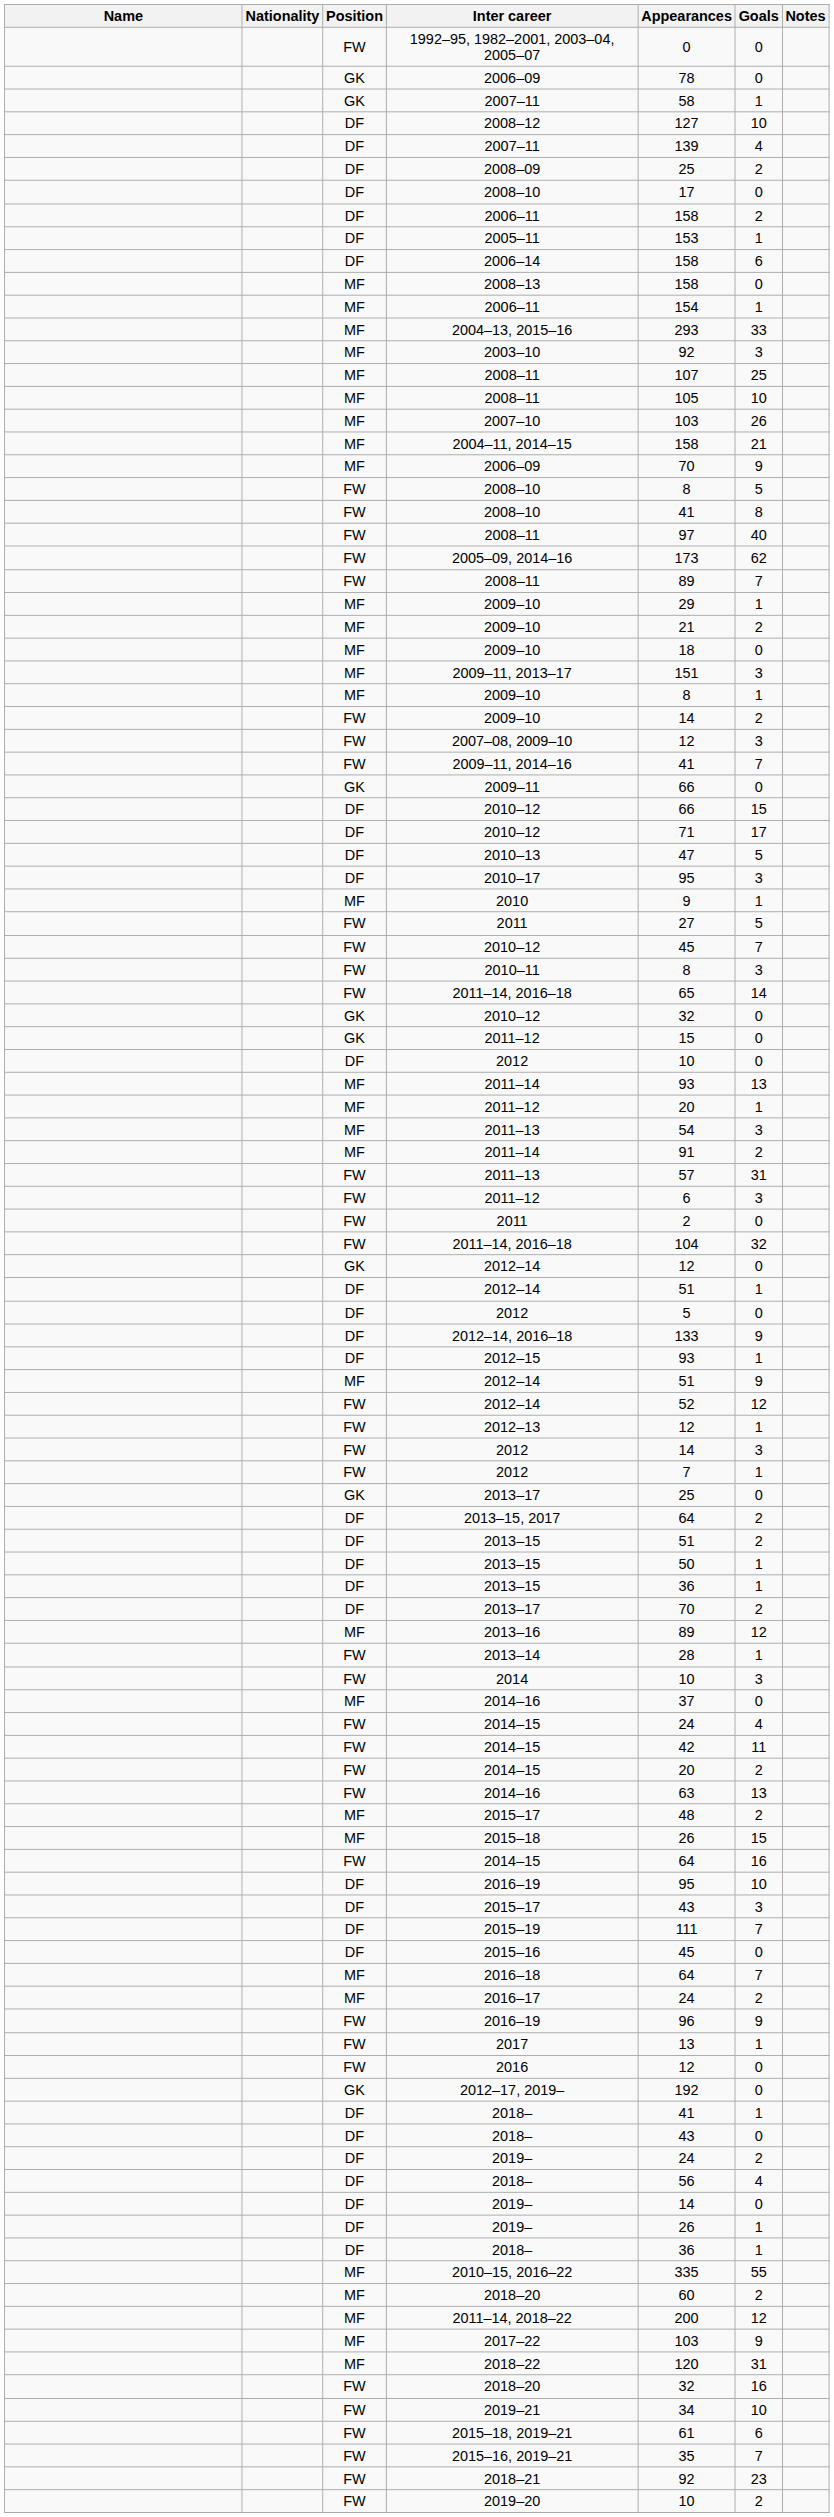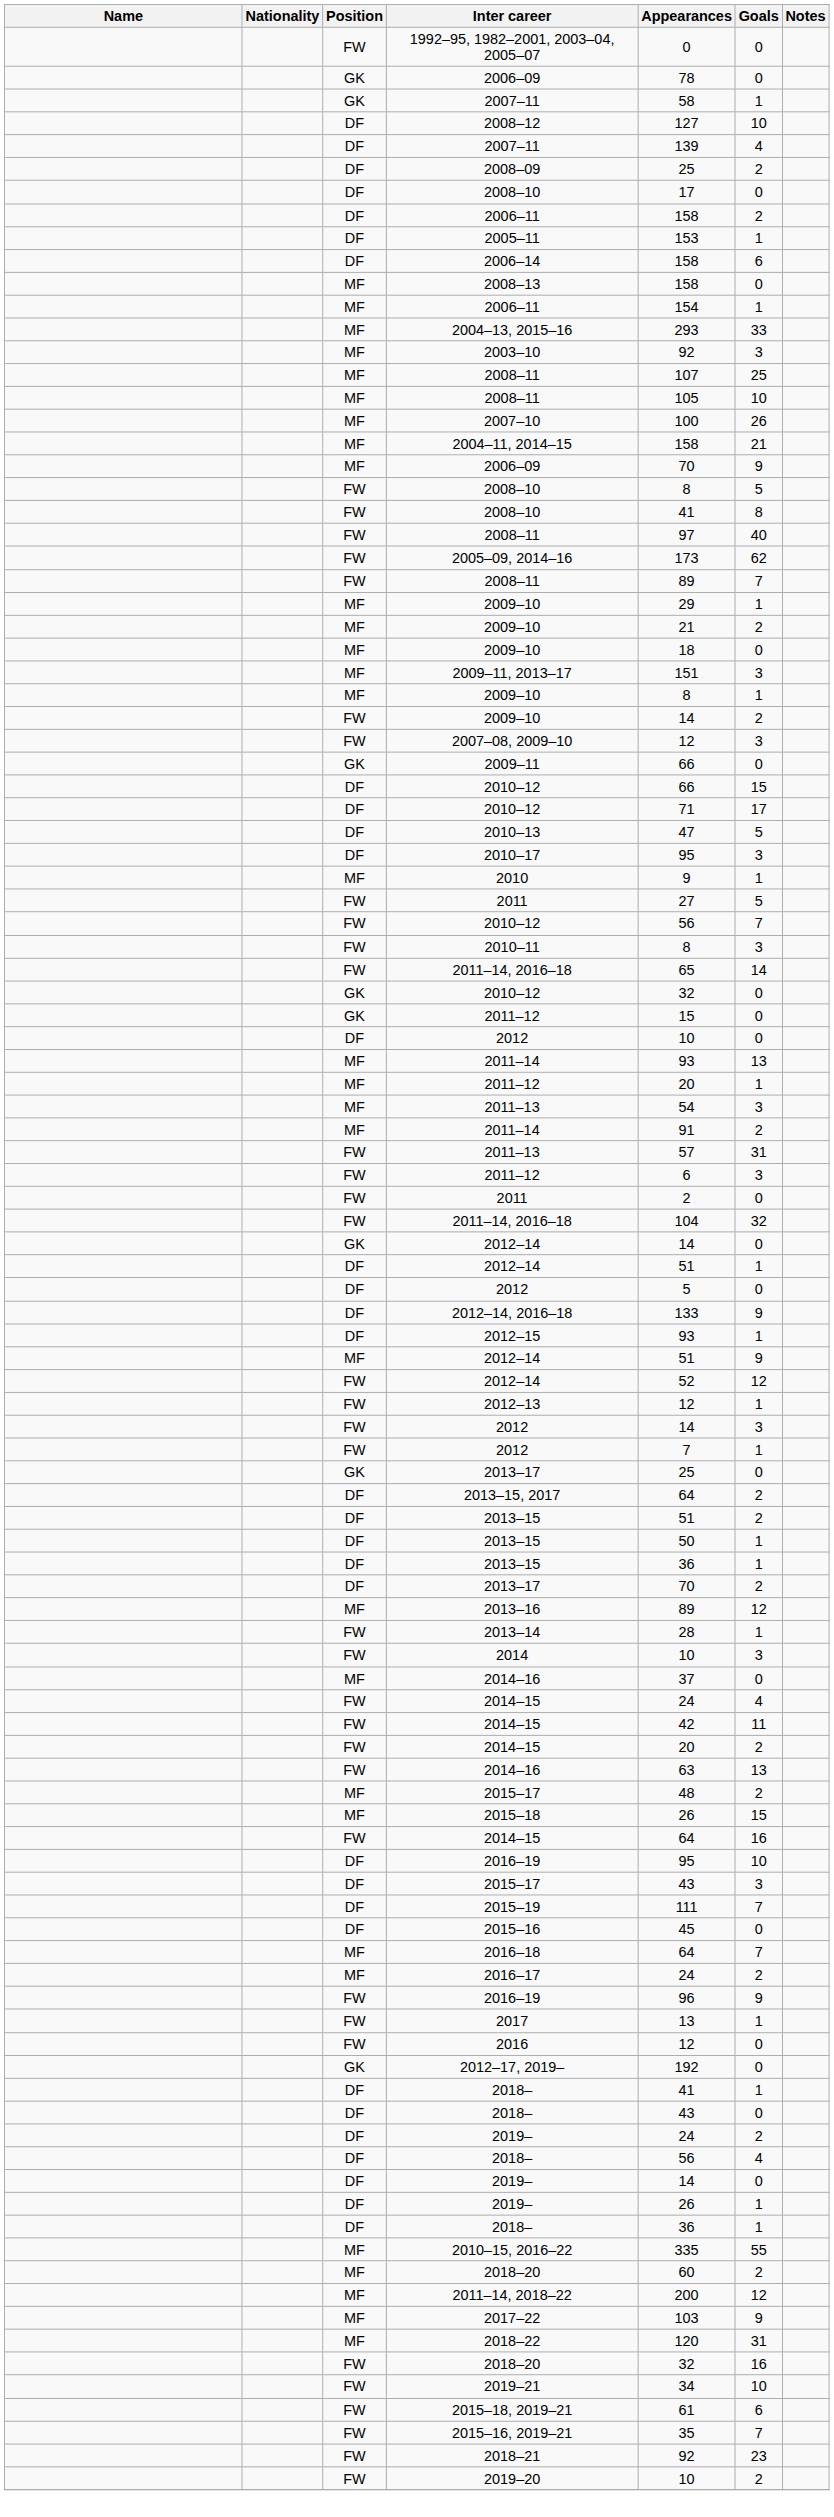 <table class="wikitable sortable" style="font-size: 95%; text-align: center;">
 <tr>
 <th style="width:16em">Name</th>
 <th>Nationality</th>
 <th>Position</th>
 <th>Inter career</th>
 <th>Appearances</th>
 <th>Goals</th>
 <th>Notes</th>
 </tr>
 <tr>
 <td align="left"></td>
 <td align="left"></td>
 <td>FW</td>
 <td>1992–95, 1982–2001, 2003–04, 2005–07</td>
 <td>0</td>
 <td>0</td>
 <td></td>
 </tr>
 <tr>
 <td align="left"></td>
 <td align="left"></td>
 <td>GK</td>
 <td>2006–09</td>
 <td>78</td>
 <td>0</td>
 <td></td>
 </tr>
 <tr>
 <td align="left"></td>
 <td align="left"></td>
 <td>GK</td>
 <td>2007–11</td>
 <td>58</td>
 <td>1</td>
 <td></td>
 </tr>
 <tr>
 <td align="left"></td>
 <td align="left"></td>
 <td>DF</td>
 <td>2008–12</td>
 <td>127</td>
 <td>10</td>
 <td></td>
 </tr>
 <tr>
 <td align="left"></td>
 <td align="left"></td>
 <td>DF</td>
 <td>2007–11</td>
 <td>139</td>
 <td>4</td>
 <td></td>
 </tr>
 <tr>
 <td align="left"></td>
 <td align="left"></td>
 <td>DF</td>
 <td>2008–09</td>
 <td>25</td>
 <td>2</td>
 <td></td>
 </tr>
 <tr>
 <td align="left"></td>
 <td align="left"></td>
 <td>DF</td>
 <td>2008–10</td>
 <td>17</td>
 <td>0</td>
 <td></td>
 </tr>
 <tr>
 <td align="left"></td>
 <td align="left"></td>
 <td>DF</td>
 <td>2006–11</td>
 <td>158</td>
 <td>2</td>
 <td></td>
 </tr>
 <tr>
 <td align="left"></td>
 <td align="left"></td>
 <td>DF</td>
 <td>2005–11</td>
 <td>153</td>
 <td>1</td>
 <td></td>
 </tr>
 <tr>
 <td align="left"></td>
 <td align="left"></td>
 <td>DF</td>
 <td>2006–14</td>
 <td>158</td>
 <td>6</td>
 <td></td>
 </tr>
 <tr>
 <td align="left"></td>
 <td align="left"></td>
 <td>MF</td>
 <td>2008–13</td>
 <td>158</td>
 <td>0</td>
 <td></td>
 </tr>
 <tr>
 <td align="left"></td>
 <td align="left"></td>
 <td>MF</td>
 <td>2006–11</td>
 <td>154</td>
 <td>1</td>
 <td></td>
 </tr>
 <tr>
 <td align="left"></td>
 <td align="left"></td>
 <td>MF</td>
 <td>2004–13, 2015–16</td>
 <td>293</td>
 <td>33</td>
 <td></td>
 </tr>
 <tr>
 <td align="left"></td>
 <td align="left"></td>
 <td>MF</td>
 <td>2003–10</td>
 <td>92</td>
 <td>3</td>
 <td></td>
 </tr>
 <tr>
 <td align="left"></td>
 <td align="left"></td>
 <td>MF</td>
 <td>2008–11</td>
 <td>107</td>
 <td>25</td>
 <td></td>
 </tr>
 <tr>
 <td align="left"></td>
 <td align="left"></td>
 <td>MF</td>
 <td>2008–11</td>
 <td>105</td>
 <td>10</td>
 <td></td>
 </tr>
 <tr>
 <td align="left"></td>
 <td align="left"></td>
 <td>MF</td>
 <td>2007–10</td>
-<td>103</td>
+<td>100</td>
 <td>26</td>
 <td></td>
 </tr>
 <tr>
 <td align="left"></td>
 <td align="left"></td>
 <td>MF</td>
 <td>2004–11, 2014–15</td>
 <td>158</td>
 <td>21</td>
 <td></td>
 </tr>
 <tr>
 <td align="left"></td>
 <td align="left"></td>
 <td>MF</td>
 <td>2006–09</td>
 <td>70</td>
 <td>9</td>
 <td></td>
 </tr>
 <tr>
 <td align="left"></td>
 <td align="left"></td>
 <td>FW</td>
 <td>2008–10</td>
 <td>8</td>
 <td>5</td>
 <td></td>
 </tr>
 <tr>
 <td align="left"></td>
 <td align="left"></td>
 <td>FW</td>
 <td>2008–10</td>
 <td>41</td>
 <td>8</td>
 <td></td>
 </tr>
 <tr>
 <td align="left"></td>
 <td align="left"></td>
 <td>FW</td>
 <td>2008–11</td>
 <td>97</td>
 <td>40</td>
 <td></td>
 </tr>
 <tr>
 <td align="left"></td>
 <td align="left"></td>
 <td>FW</td>
 <td>2005–09, 2014–16</td>
 <td>173</td>
 <td>62</td>
 <td></td>
 </tr>
 <tr>
 <td align="left"></td>
 <td align="left"></td>
 <td>FW</td>
 <td>2008–11</td>
 <td>89</td>
 <td>7</td>
 <td></td>
 </tr>
 <tr>
 <td align="left"></td>
 <td align="left"></td>
 <td>MF</td>
 <td>2009–10</td>
 <td>29</td>
 <td>1</td>
 <td></td>
 </tr>
 <tr>
 <td align="left"></td>
 <td align="left"></td>
 <td>MF</td>
 <td>2009–10</td>
 <td>21</td>
 <td>2</td>
 <td></td>
 </tr>
 <tr>
 <td align="left"></td>
 <td align="left"></td>
 <td>MF</td>
 <td>2009–10</td>
 <td>18</td>
 <td>0</td>
 <td></td>
 </tr>
 <tr>
 <td align="left"></td>
 <td align="left"></td>
 <td>MF</td>
 <td>2009–11, 2013–17</td>
 <td>151</td>
 <td>3</td>
 <td></td>
 </tr>
 <tr>
 <td align="left"></td>
 <td align="left"></td>
 <td>MF</td>
 <td>2009–10</td>
 <td>8</td>
 <td>1</td>
 <td></td>
 </tr>
 <tr>
 <td align="left"></td>
 <td align="left"></td>
 <td>FW</td>
 <td>2009–10</td>
 <td>14</td>
 <td>2</td>
 <td></td>
 </tr>
 <tr>
 <td align="left"></td>
 <td align="left"></td>
 <td>FW</td>
 <td>2007–08, 2009–10</td>
 <td>12</td>
 <td>3</td>
 <td></td>
 </tr>
 <tr>
 <td align="left"></td>
 <td align="left"></td>
-<td>FW</td>
-<td>2009–11, 2014–16</td>
-<td>41</td>
-<td>7</td>
-<td></td>
-</tr>
-<tr>
-<td align="left"></td>
-<td align="left"></td>
 <td>GK</td>
 <td>2009–11</td>
 <td>66</td>
 <td>0</td>
 <td></td>
 </tr>
 <tr>
 <td align="left"></td>
 <td align="left"></td>
 <td>DF</td>
 <td>2010–12</td>
 <td>66</td>
 <td>15</td>
 <td></td>
 </tr>
 <tr>
 <td align="left"></td>
 <td align="left"></td>
 <td>DF</td>
 <td>2010–12</td>
 <td>71</td>
 <td>17</td>
 <td></td>
 </tr>
 <tr>
 <td align="left"></td>
 <td align="left"></td>
 <td>DF</td>
 <td>2010–13</td>
 <td>47</td>
 <td>5</td>
 <td></td>
 </tr>
 <tr>
 <td align="left"></td>
 <td align="left"></td>
 <td>DF</td>
 <td>2010–17</td>
 <td>95</td>
 <td>3</td>
 <td></td>
 </tr>
 <tr>
 <td align="left"></td>
 <td align="left"></td>
 <td>MF</td>
 <td>2010</td>
 <td>9</td>
 <td>1</td>
 <td></td>
 </tr>
 <tr>
 <td align="left"></td>
 <td align="left"></td>
 <td>FW</td>
 <td>2011</td>
 <td>27</td>
 <td>5</td>
 <td></td>
 </tr>
 <tr>
 <td align="left"></td>
 <td align="left"></td>
 <td>FW</td>
 <td>2010–12</td>
-<td>45</td>
+<td>56</td>
 <td>7</td>
 <td></td>
 </tr>
 <tr>
 <td align="left"></td>
 <td align="left"></td>
 <td>FW</td>
 <td>2010–11</td>
 <td>8</td>
 <td>3</td>
 <td></td>
 </tr>
 <tr>
 <td align="left"></td>
 <td align="left"></td>
 <td>FW</td>
 <td>2011–14, 2016–18</td>
 <td>65</td>
 <td>14</td>
 <td></td>
 </tr>
 <tr>
 <td align="left"></td>
 <td align="left"></td>
 <td>GK</td>
 <td>2010–12</td>
 <td>32</td>
 <td>0</td>
 <td></td>
 </tr>
 <tr>
 <td align="left"></td>
 <td align="left"></td>
 <td>GK</td>
 <td>2011–12</td>
 <td>15</td>
 <td>0</td>
 <td></td>
 </tr>
 <tr>
 <td align="left"></td>
 <td align="left"></td>
 <td>DF</td>
 <td>2012</td>
 <td>10</td>
 <td>0</td>
 <td></td>
 </tr>
 <tr>
 <td align="left"></td>
 <td align="left"></td>
 <td>MF</td>
 <td>2011–14</td>
 <td>93</td>
 <td>13</td>
 <td></td>
 </tr>
 <tr>
 <td align="left"></td>
 <td align="left"></td>
 <td>MF</td>
 <td>2011–12</td>
 <td>20</td>
 <td>1</td>
 <td></td>
 </tr>
 <tr>
 <td align="left"></td>
 <td align="left"></td>
 <td>MF</td>
 <td>2011–13</td>
 <td>54</td>
 <td>3</td>
 <td></td>
 </tr>
 <tr>
 <td align="left"></td>
 <td align="left"></td>
 <td>MF</td>
 <td>2011–14</td>
 <td>91</td>
 <td>2</td>
 <td></td>
 </tr>
 <tr>
 <td align="left"></td>
 <td align="left"></td>
 <td>FW</td>
 <td>2011–13</td>
 <td>57</td>
 <td>31</td>
 <td></td>
 </tr>
 <tr>
 <td align="left"></td>
 <td align="left"></td>
 <td>FW</td>
 <td>2011–12</td>
 <td>6</td>
 <td>3</td>
 <td></td>
 </tr>
 <tr>
 <td align="left"></td>
 <td align="left"></td>
 <td>FW</td>
 <td>2011</td>
 <td>2</td>
 <td>0</td>
 <td></td>
 </tr>
 <tr>
 <td align="left"></td>
 <td align="left"></td>
 <td>FW</td>
 <td>2011–14, 2016–18</td>
 <td>104</td>
 <td>32</td>
 <td></td>
 </tr>
 <tr>
 <td align="left"></td>
 <td align="left"></td>
 <td>GK</td>
 <td>2012–14</td>
-<td>12</td>
+<td>14</td>
 <td>0</td>
 <td></td>
 </tr>
 <tr>
 <td align="left"></td>
 <td align="left"></td>
 <td>DF</td>
 <td>2012–14</td>
 <td>51</td>
 <td>1</td>
 <td></td>
 </tr>
 <tr>
 <td align="left"></td>
 <td align="left"></td>
 <td>DF</td>
 <td>2012</td>
 <td>5</td>
 <td>0</td>
 <td></td>
 </tr>
 <tr>
 <td align="left"></td>
 <td align="left"></td>
 <td>DF</td>
 <td>2012–14, 2016–18</td>
 <td>133</td>
 <td>9</td>
 <td></td>
 </tr>
 <tr>
 <td align="left"></td>
 <td align="left"></td>
 <td>DF</td>
 <td>2012–15</td>
 <td>93</td>
 <td>1</td>
 <td></td>
 </tr>
 <tr>
 <td align="left"></td>
 <td align="left"></td>
 <td>MF</td>
 <td>2012–14</td>
 <td>51</td>
 <td>9</td>
 <td></td>
 </tr>
 <tr>
 <td align="left"></td>
 <td align="left"></td>
 <td>FW</td>
 <td>2012–14</td>
 <td>52</td>
 <td>12</td>
 <td></td>
 </tr>
 <tr>
 <td align="left"></td>
 <td align="left"></td>
 <td>FW</td>
 <td>2012–13</td>
 <td>12</td>
 <td>1</td>
 <td></td>
 </tr>
 <tr>
 <td align="left"></td>
 <td align="left"></td>
 <td>FW</td>
 <td>2012</td>
 <td>14</td>
 <td>3</td>
 <td></td>
 </tr>
 <tr>
 <td align="left"></td>
 <td align="left"></td>
 <td>FW</td>
 <td>2012</td>
 <td>7</td>
 <td>1</td>
 <td></td>
 </tr>
 <tr>
 <td align="left"></td>
 <td align="left"></td>
 <td>GK</td>
 <td>2013–17</td>
 <td>25</td>
 <td>0</td>
 <td></td>
 </tr>
 <tr>
 <td align="left"></td>
 <td align="left"></td>
 <td>DF</td>
 <td>2013–15, 2017</td>
 <td>64</td>
 <td>2</td>
 <td></td>
 </tr>
 <tr>
 <td align="left"></td>
 <td align="left"></td>
 <td>DF</td>
 <td>2013–15</td>
 <td>51</td>
 <td>2</td>
 <td></td>
 </tr>
 <tr>
 <td align="left"></td>
 <td align="left"></td>
 <td>DF</td>
 <td>2013–15</td>
 <td>50</td>
 <td>1</td>
 <td></td>
 </tr>
 <tr>
 <td align="left"></td>
 <td align="left"></td>
 <td>DF</td>
 <td>2013–15</td>
 <td>36</td>
 <td>1</td>
 <td></td>
 </tr>
 <tr>
 <td align="left"></td>
 <td align="left"></td>
 <td>DF</td>
 <td>2013–17</td>
 <td>70</td>
 <td>2</td>
 <td></td>
 </tr>
 <tr>
 <td align="left"></td>
 <td align="left"></td>
 <td>MF</td>
 <td>2013–16</td>
 <td>89</td>
 <td>12</td>
 <td></td>
 </tr>
 <tr>
 <td align="left"></td>
 <td align="left"></td>
 <td>FW</td>
 <td>2013–14</td>
 <td>28</td>
 <td>1</td>
 <td></td>
 </tr>
 <tr>
 <td align="left"></td>
 <td align="left"></td>
 <td>FW</td>
 <td>2014</td>
 <td>10</td>
 <td>3</td>
 <td></td>
 </tr>
 <tr>
 <td align="left"></td>
 <td align="left"></td>
 <td>MF</td>
 <td>2014–16</td>
 <td>37</td>
 <td>0</td>
 <td></td>
 </tr>
 <tr>
 <td align="left"></td>
 <td align="left"></td>
 <td>FW</td>
 <td>2014–15</td>
 <td>24</td>
 <td>4</td>
 <td></td>
 </tr>
 <tr>
 <td align="left"></td>
 <td align="left"></td>
 <td>FW</td>
 <td>2014–15</td>
 <td>42</td>
 <td>11</td>
 <td></td>
 </tr>
 <tr>
 <td align="left"></td>
 <td align="left"></td>
 <td>FW</td>
 <td>2014–15</td>
 <td>20</td>
 <td>2</td>
 <td></td>
 </tr>
 <tr>
 <td align="left"></td>
 <td align="left"></td>
 <td>FW</td>
 <td>2014–16</td>
 <td>63</td>
 <td>13</td>
 <td></td>
 </tr>
 <tr>
 <td align="left"></td>
 <td align="left"></td>
 <td>MF</td>
 <td>2015–17</td>
 <td>48</td>
 <td>2</td>
 <td></td>
 </tr>
 <tr>
 <td align="left"></td>
 <td align="left"></td>
 <td>MF</td>
 <td>2015–18</td>
 <td>26</td>
 <td>15</td>
 <td></td>
 </tr>
 <tr>
 <td align="left"></td>
 <td align="left"></td>
 <td>FW</td>
 <td>2014–15</td>
 <td>64</td>
 <td>16</td>
 <td></td>
 </tr>
 <tr>
 <td align="left"></td>
 <td align="left"></td>
 <td>DF</td>
 <td>2016–19</td>
 <td>95</td>
 <td>10</td>
 <td></td>
 </tr>
 <tr>
 <td align="left"></td>
 <td align="left"></td>
 <td>DF</td>
 <td>2015–17</td>
 <td>43</td>
 <td>3</td>
 <td></td>
 </tr>
 <tr>
 <td align="left"></td>
 <td align="left"></td>
 <td>DF</td>
 <td>2015–19</td>
 <td>111</td>
 <td>7</td>
 <td></td>
 </tr>
 <tr>
 <td align="left"></td>
 <td align="left"></td>
 <td>DF</td>
 <td>2015–16</td>
 <td>45</td>
 <td>0</td>
 <td></td>
 </tr>
 <tr>
 <td align="left"></td>
 <td align="left"></td>
 <td>MF</td>
 <td>2016–18</td>
 <td>64</td>
 <td>7</td>
 <td></td>
 </tr>
 <tr>
 <td align="left"></td>
 <td align="left"></td>
 <td>MF</td>
 <td>2016–17</td>
 <td>24</td>
 <td>2</td>
 <td></td>
 </tr>
 <tr>
 <td align="left"></td>
 <td align="left"></td>
 <td>FW</td>
 <td>2016–19</td>
 <td>96</td>
 <td>9</td>
 <td></td>
 </tr>
 <tr>
 <td align="left"></td>
 <td align="left"></td>
 <td>FW</td>
 <td>2017</td>
 <td>13</td>
 <td>1</td>
 <td></td>
 </tr>
 <tr>
 <td align="left"></td>
 <td align="left"></td>
 <td>FW</td>
 <td>2016</td>
 <td>12</td>
 <td>0</td>
 <td></td>
 </tr>
 <tr>
 <td align="left"><strong></strong></td>
 <td align="left"></td>
 <td>GK</td>
 <td>2012–17, 2019–</td>
 <td>192</td>
 <td>0</td>
 <td></td>
 </tr>
 <tr>
 <td align="left"><strong></strong></td>
 <td align="left"></td>
 <td>DF</td>
 <td>2018–</td>
 <td>41</td>
 <td>1</td>
 <td></td>
 </tr>
 <tr>
 <td align="left"><strong></strong></td>
 <td align="left"></td>
 <td>DF</td>
 <td>2018–</td>
 <td>43</td>
 <td>0</td>
 <td></td>
 </tr>
 <tr>
 <td align="left"><strong></strong></td>
 <td align="left"></td>
 <td>DF</td>
 <td>2019–</td>
 <td>24</td>
 <td>2</td>
 <td></td>
 </tr>
 <tr>
 <td align="left"><strong></strong></td>
 <td align="left"></td>
 <td>DF</td>
 <td>2018–</td>
 <td>56</td>
 <td>4</td>
 <td></td>
 </tr>
 <tr>
 <td align="left"><strong></strong></td>
 <td align="left"></td>
 <td>DF</td>
 <td>2019–</td>
 <td>14</td>
 <td>0</td>
 <td></td>
 </tr>
 <tr>
 <td align="left"><strong></strong></td>
 <td align="left"></td>
 <td>DF</td>
 <td>2019–</td>
 <td>26</td>
 <td>1</td>
 <td></td>
 </tr>
 <tr>
 <td align="left"><strong></strong></td>
 <td align="left"></td>
 <td>DF</td>
 <td>2018–</td>
 <td>36</td>
 <td>1</td>
 <td></td>
 </tr>
 <tr>
 <td align="left"></td>
 <td align="left"></td>
 <td>MF</td>
 <td>2010–15, 2016–22</td>
 <td>335</td>
 <td>55</td>
 <td></td>
 </tr>
 <tr>
 <td align="left"></td>
 <td align="left"></td>
 <td>MF</td>
 <td>2018–20</td>
 <td>60</td>
 <td>2</td>
 <td></td>
 </tr>
 <tr>
 <td align="left"></td>
 <td align="left"></td>
 <td>MF</td>
 <td>2011–14, 2018–22</td>
 <td>200</td>
 <td>12</td>
 <td></td>
 </tr>
 <tr>
 <td align="left"></td>
 <td align="left"></td>
 <td>MF</td>
 <td>2017–22</td>
 <td>103</td>
 <td>9</td>
 <td></td>
 </tr>
 <tr>
 <td align="left"></td>
 <td align="left"></td>
 <td>MF</td>
 <td>2018–22</td>
 <td>120</td>
 <td>31</td>
 <td></td>
 </tr>
 <tr>
 <td align="left"></td>
 <td align="left"></td>
 <td>FW</td>
 <td>2018–20</td>
 <td>32</td>
 <td>16</td>
 <td></td>
 </tr>
 <tr>
 <td align="left"></td>
 <td align="left"></td>
 <td>FW</td>
 <td>2019–21</td>
 <td>34</td>
 <td>10</td>
 <td></td>
 </tr>
 <tr>
 <td align="left"></td>
 <td align="left"></td>
 <td>FW</td>
 <td>2015–18, 2019–21</td>
 <td>61</td>
 <td>6</td>
 <td></td>
 </tr>
 <tr>
 <td align="left"></td>
 <td align="left"></td>
 <td>FW</td>
 <td>2015–16, 2019–21</td>
 <td>35</td>
 <td>7</td>
 <td></td>
 </tr>
 <tr>
 <td align="left"></td>
 <td align="left"></td>
 <td>FW</td>
 <td>2018–21</td>
 <td>92</td>
 <td>23</td>
 <td></td>
 </tr>
 <tr>
 <td align="left"></td>
 <td align="left"></td>
 <td>FW</td>
 <td>2019–20</td>
 <td>10</td>
 <td>2</td>
 <td></td>
 </tr>
 <tr>
 </tr>
 </table>
